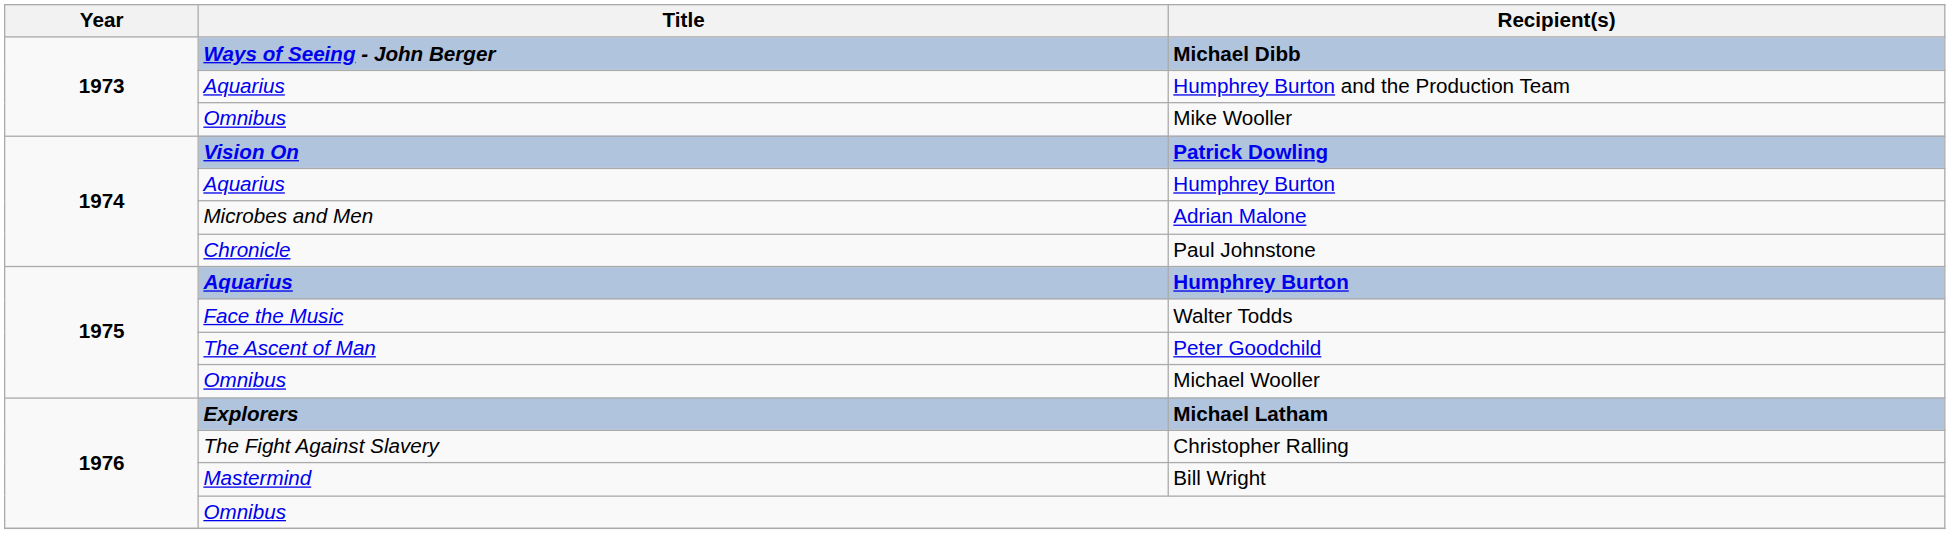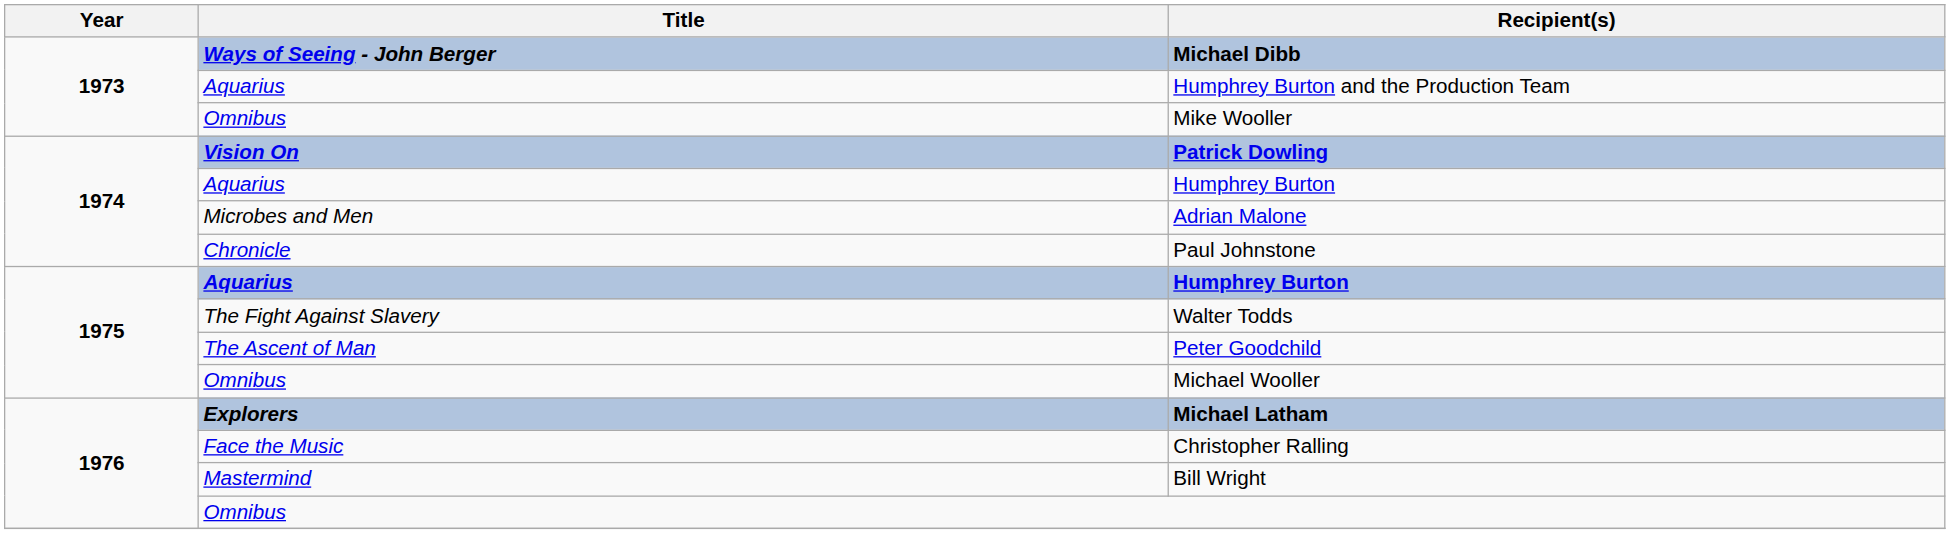 <table class="wikitable" width="95%">
 <tr>
 <th width=5%>Year</th>
 <th width=25%><strong>Title</strong></th>
 <th width=20%><strong>Recipient(s)</strong></th>
 </tr>
 <tr>
 <td rowspan="3" style="text-align:center;"><strong>1973</strong></td>
 <td style="background:#B0C4DE;"><strong><em><a href='#'>Ways of Seeing</a> - John Berger</em></strong></td>
 <td style="background:#B0C4DE;"><strong>Michael Dibb</strong></td>
 </tr>
 <tr>
 <td><em><a href='#'>Aquarius</a></em></td>
 <td><a href='#'>Humphrey Burton</a> and the Production Team</td>
 </tr>
 <tr>
 <td><em><a href='#'>Omnibus</a></em></td>
 <td>Mike Wooller</td>
 </tr>
 <tr>
 <td rowspan="4" style="text-align:center;"><strong>1974</strong></td>
 <td style="background:#B0C4DE;"><strong><em><a href='#'>Vision On</a></em></strong></td>
 <td style="background:#B0C4DE;"><strong><a href='#'>Patrick Dowling</a></strong></td>
 </tr>
 <tr>
 <td><em><a href='#'>Aquarius</a></em></td>
 <td><a href='#'>Humphrey Burton</a></td>
 </tr>
 <tr>
 <td><em>Microbes and Men</em></td>
 <td><a href='#'>Adrian Malone</a></td>
 </tr>
 <tr>
 <td><em><a href='#'>Chronicle</a></em></td>
 <td>Paul Johnstone</td>
 </tr>
 <tr>
 <td rowspan="4" style="text-align:center;"><strong>1975</strong></td>
 <td style="background:#B0C4DE;"><strong><em><a href='#'>Aquarius</a></em></strong></td>
 <td style="background:#B0C4DE;"><strong><a href='#'>Humphrey Burton</a></strong></td>
 </tr>
 <tr>
-<td><em><a href='#'>Face the Music</a></em></td>
+<td><em>The Fight Against Slavery</em></td>
 <td>Walter Todds</td>
 </tr>
 <tr>
 <td><em><a href='#'>The Ascent of Man</a></em></td>
 <td><a href='#'>Peter Goodchild</a></td>
 </tr>
 <tr>
 <td><em><a href='#'>Omnibus</a></em></td>
 <td>Michael Wooller</td>
 </tr>
 <tr>
 <td rowspan="4" style="text-align:center;"><strong>1976</strong></td>
 <td style="background:#B0C4DE;"><strong><em>Explorers</em></strong></td>
 <td style="background:#B0C4DE;"><strong>Michael Latham</strong></td>
 </tr>
 <tr>
-<td><em>The Fight Against Slavery</em></td>
+<td><em><a href='#'>Face the Music</a></em></td>
 <td>Christopher Ralling</td>
 </tr>
 <tr>
 <td><em><a href='#'>Mastermind</a></em></td>
 <td>Bill Wright</td>
 </tr>
 <tr>
 <td colspan="2"><em><a href='#'>Omnibus</a></em></td>
 </tr>
 <tr>
 </tr>
 </table>
